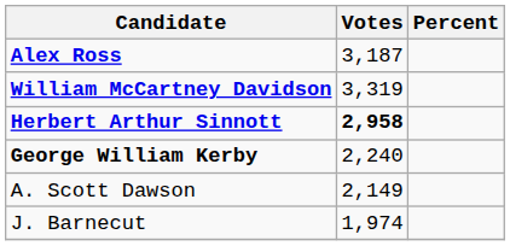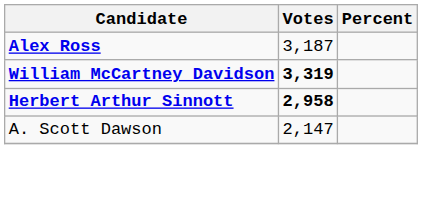 <table class="wikitable">
 <tr>
 <th>Candidate</th>
 <th>Votes</th>
 <th>Percent</th>
 </tr>
 <tr>
 <td style="font-weight:bold;"><a href='#'>Alex Ross</a></td>
 <td style="text-align:right;">3,187</td>
 <td style="text-align:right;"></td>
 </tr>
 <tr>
 <td style="font-weight:bold;"><a href='#'>William McCartney Davidson</a></td>
-<td style="text-align:right;">3,319</td>
+<td style="text-align:right;"><strong>3,319</strong></td>
 <td style="text-align:right;"></td>
 </tr>
 <tr>
 <td style="font-weight:bold;"><a href='#'>Herbert Arthur Sinnott</a></td>
 <td style="text-align:right;"><strong>2,958</strong></td>
 <td style="text-align:right;"></td>
 </tr>
 <tr>
-<td style="font-weight:bold;">George William Kerby</td>
-<td style="text-align:right;">2,240</td>
-<td style="text-align:right;"></td>
-</tr>
-<tr>
 <td>A. Scott Dawson</td>
-<td style="text-align:right;">2,149</td>
-<td style="text-align:right;"></td>
-</tr>
-<tr>
-<td>J. Barnecut</td>
-<td style="text-align:right;">1,974</td>
+<td style="text-align:right;">2,147</td>
 <td style="text-align:right;"></td>
 </tr>
 <tr>
 </tr>
 </table>
